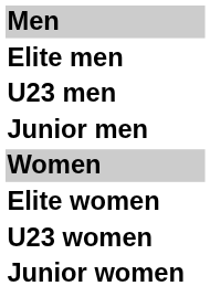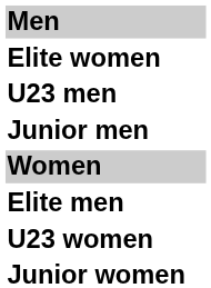 <table>
 <tr bgcolor="#cccccc">
 <td colspan=4><strong>Men</strong></td>
 </tr>
 <tr>
-<th scope=row style="text-align:left">Elite men</th>
+<th scope=row style="text-align:left">Elite women</th>
 <td></td>
 <td></td>
 <td></td>
 </tr>
 <tr>
 <th scope=row style="text-align:left">U23 men</th>
 <td></td>
 <td></td>
 <td></td>
 </tr>
 <tr>
 <th scope=row style="text-align:left">Junior men</th>
 <td></td>
 <td></td>
 <td></td>
 </tr>
 <tr bgcolor="#cccccc">
 <td colspan=4><strong>Women</strong></td>
 </tr>
 <tr>
-<th scope=row style="text-align:left">Elite women</th>
+<th scope=row style="text-align:left">Elite men</th>
 <td></td>
 <td></td>
 <td></td>
 </tr>
 <tr>
 <th scope=row style="text-align:left">U23 women</th>
 <td></td>
 <td></td>
 <td></td>
 </tr>
 <tr>
 <th scope=row style="text-align:left">Junior women</th>
 <td></td>
 <td></td>
 <td></td>
 </tr>
 </table>
